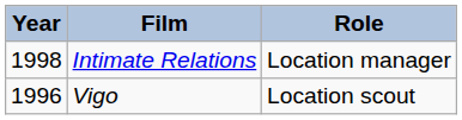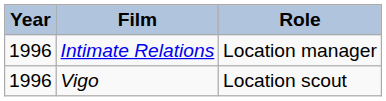 <table class="wikitable" style="font-size:100%;">
 <tr align="center">
 <th style="background:#B0C4DE;">Year</th>
 <th style="background:#B0C4DE;">Film</th>
 <th style="background:#B0C4DE;">Role</th>
 </tr>
 <tr>
-<td>1998</td>
+<td>1996</td>
 <td><em><a href='#'>Intimate Relations</a></em></td>
 <td>Location manager</td>
 </tr>
 <tr>
 <td>1996</td>
 <td><em>Vigo</em></td>
 <td>Location scout</td>
 </tr>
 </table>
